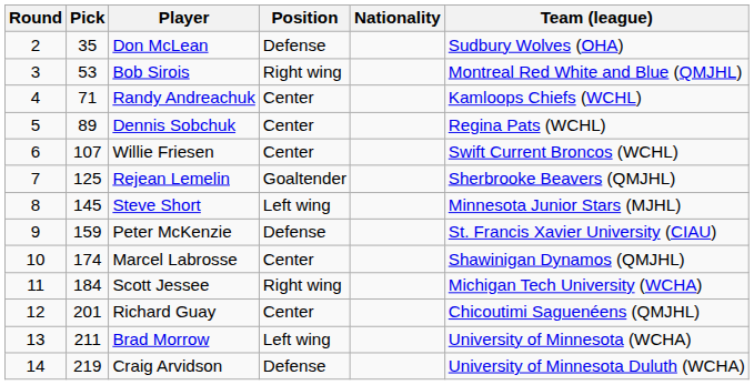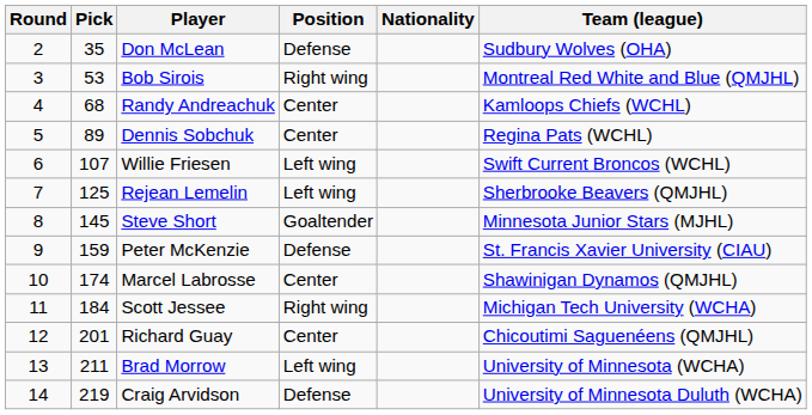 <table class="wikitable">
 <tr>
 <th>Round</th>
 <th>Pick</th>
 <th>Player</th>
 <th>Position</th>
 <th>Nationality</th>
 <th>Team (league)</th>
 </tr>
 <tr>
 <td style="text-align:center">2</td>
 <td style="text-align:center">35</td>
 <td><a href='#'>Don McLean</a></td>
 <td>Defense</td>
 <td></td>
 <td><a href='#'>Sudbury Wolves</a> (<a href='#'>OHA</a>)</td>
 </tr>
 <tr>
 <td style="text-align:center">3</td>
 <td style="text-align:center">53</td>
 <td><a href='#'>Bob Sirois</a></td>
 <td>Right wing</td>
 <td></td>
 <td><a href='#'>Montreal Red White and Blue</a> (<a href='#'>QMJHL</a>)</td>
 </tr>
 <tr>
 <td style="text-align:center">4</td>
-<td style="text-align:center">71</td>
+<td style="text-align:center">68</td>
 <td><a href='#'>Randy Andreachuk</a></td>
 <td>Center</td>
 <td></td>
 <td><a href='#'>Kamloops Chiefs</a> (<a href='#'>WCHL</a>)</td>
 </tr>
 <tr>
 <td style="text-align:center">5</td>
 <td style="text-align:center">89</td>
 <td><a href='#'>Dennis Sobchuk</a></td>
 <td>Center</td>
 <td></td>
 <td><a href='#'>Regina Pats</a> (WCHL)</td>
 </tr>
 <tr>
 <td style="text-align:center">6</td>
 <td style="text-align:center">107</td>
 <td>Willie Friesen</td>
-<td>Center</td>
+<td>Left wing</td>
 <td></td>
 <td><a href='#'>Swift Current Broncos</a> (WCHL)</td>
 </tr>
 <tr>
 <td style="text-align:center">7</td>
 <td style="text-align:center">125</td>
 <td><a href='#'>Rejean Lemelin</a></td>
-<td>Goaltender</td>
+<td>Left wing</td>
 <td></td>
 <td><a href='#'>Sherbrooke Beavers</a> (QMJHL)</td>
 </tr>
 <tr>
 <td style="text-align:center">8</td>
 <td style="text-align:center">145</td>
 <td><a href='#'>Steve Short</a></td>
-<td>Left wing</td>
+<td>Goaltender</td>
 <td></td>
 <td><a href='#'>Minnesota Junior Stars</a> (MJHL)</td>
 </tr>
 <tr>
 <td style="text-align:center">9</td>
 <td style="text-align:center">159</td>
 <td>Peter McKenzie</td>
 <td>Defense</td>
 <td></td>
 <td><a href='#'>St. Francis Xavier University</a> (<a href='#'>CIAU</a>)</td>
 </tr>
 <tr>
 <td style="text-align:center">10</td>
 <td style="text-align:center">174</td>
 <td>Marcel Labrosse</td>
 <td>Center</td>
 <td></td>
 <td><a href='#'>Shawinigan Dynamos</a> (QMJHL)</td>
 </tr>
 <tr>
 <td style="text-align:center">11</td>
 <td style="text-align:center">184</td>
 <td>Scott Jessee</td>
 <td>Right wing</td>
 <td></td>
 <td><a href='#'>Michigan Tech University</a> (<a href='#'>WCHA</a>)</td>
 </tr>
 <tr>
 <td style="text-align:center">12</td>
 <td style="text-align:center">201</td>
 <td>Richard Guay</td>
 <td>Center</td>
 <td></td>
 <td><a href='#'>Chicoutimi Saguenéens</a> (QMJHL)</td>
 </tr>
 <tr>
 <td style="text-align:center">13</td>
 <td style="text-align:center">211</td>
 <td><a href='#'>Brad Morrow</a></td>
 <td>Left wing</td>
 <td></td>
 <td><a href='#'>University of Minnesota</a> (WCHA)</td>
 </tr>
 <tr>
 <td style="text-align:center">14</td>
 <td style="text-align:center">219</td>
 <td>Craig Arvidson</td>
 <td>Defense</td>
 <td></td>
 <td><a href='#'>University of Minnesota Duluth</a> (WCHA)</td>
 </tr>
 </table>
